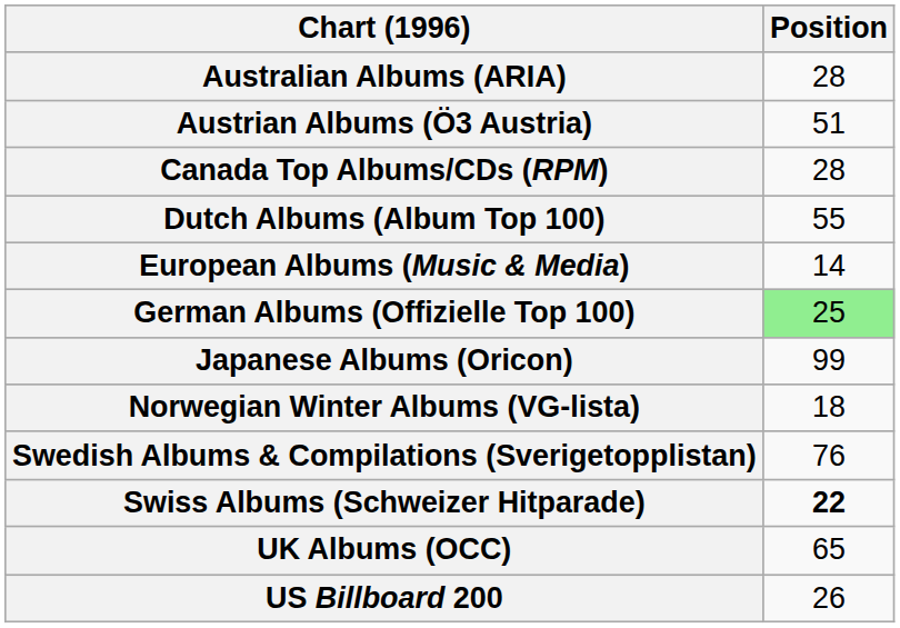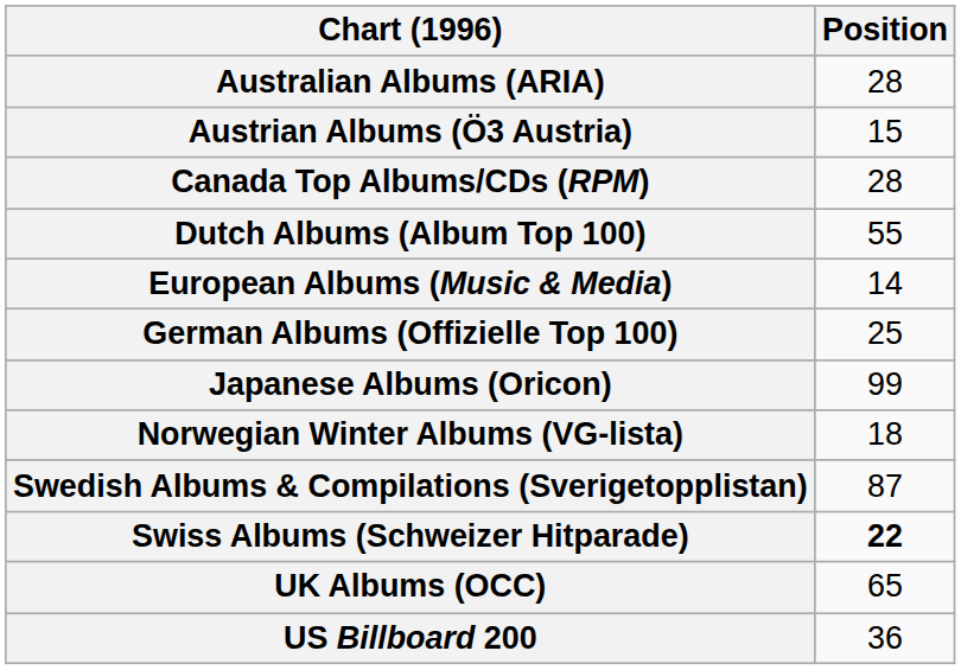 <table class="wikitable sortable plainrowheaders" style="text-align:center;">
 <tr>
 <th scope="col">Chart (1996)</th>
 <th scope="col">Position</th>
 </tr>
 <tr>
 <th scope="row">Australian Albums (ARIA)</th>
 <td>28</td>
 </tr>
 <tr>
 <th scope="row">Austrian Albums (Ö3 Austria)</th>
-<td>51</td>
+<td>15</td>
 </tr>
 <tr>
 <th scope="row">Canada Top Albums/CDs (<em>RPM</em>)</th>
 <td>28</td>
 </tr>
 <tr>
 <th scope="row">Dutch Albums (Album Top 100)</th>
 <td>55</td>
 </tr>
 <tr>
 <th scope="row">European Albums (<em>Music & Media</em>)</th>
 <td>14</td>
 </tr>
 <tr>
 <th scope="row">German Albums (Offizielle Top 100)</th>
-<td style="background: lightgreen;">25</td>
+<td>25</td>
 </tr>
 <tr>
 <th scope="row">Japanese Albums (Oricon)</th>
 <td>99</td>
 </tr>
 <tr>
 <th scope="row">Norwegian Winter Albums (VG-lista)</th>
 <td>18</td>
 </tr>
 <tr>
 <th scope="row">Swedish Albums & Compilations (Sverigetopplistan)</th>
-<td>76</td>
+<td>87</td>
 </tr>
 <tr>
 <th scope="row">Swiss Albums (Schweizer Hitparade)</th>
 <td><strong>22</strong></td>
 </tr>
 <tr>
 <th scope="row">UK Albums (OCC)</th>
 <td>65</td>
 </tr>
 <tr>
 <th scope="row">US <em>Billboard</em> 200</th>
-<td>26</td>
+<td>36</td>
 </tr>
 </table>
